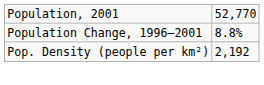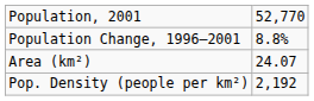 <table class="wikitable">
 <tr>
 <td>Population, 2001</td>
 <td>52,770</td>
 </tr>
 <tr>
 <td>Population Change, 1996–2001</td>
 <td>8.8%</td>
 </tr>
 <tr>
+<td>Area (km²)</td>
+<td>24.07</td>
+</tr>
+<tr>
 <td>Pop. Density (people per km²)</td>
 <td>2,192</td>
 </tr>
 </table>
